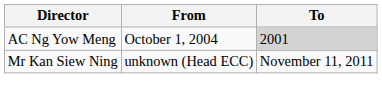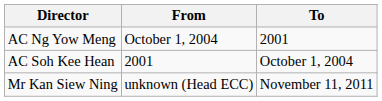 <table class="wikitable">
 <tr>
 <th>Director</th>
 <th>From</th>
 <th>To</th>
 </tr>
 <tr>
 <td>AC Ng Yow Meng</td>
 <td>October 1, 2004</td>
-<td style="background: lightgrey;">2001</td>
+<td>2001</td>
+</tr>
+<tr>
+<td>AC Soh Kee Hean</td>
+<td>2001</td>
+<td>October 1, 2004</td>
 </tr>
 <tr>
 <td>Mr Kan Siew Ning</td>
 <td>unknown (Head ECC)</td>
 <td>November 11, 2011</td>
 </tr>
 </table>
